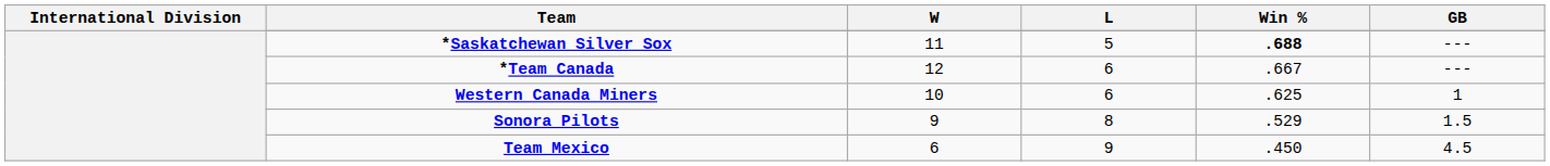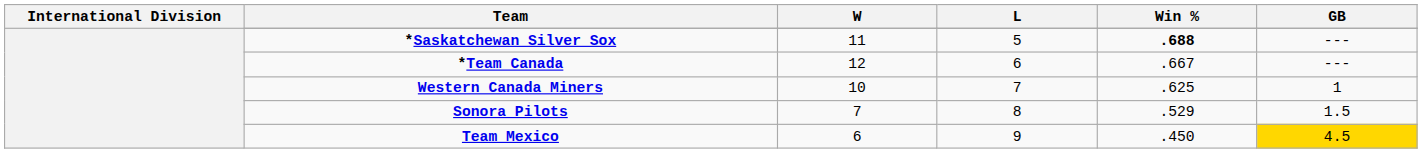 <table class="wikitable">
 <tr>
 <th bgcolor="#DDDDFF" width="3%">International Division</th>
 <th bgcolor="#DDDDFF" width="10%">Team</th>
 <th bgcolor="#DDDDFF" width="3%">W</th>
 <th bgcolor="#DDDDFF" width="3%">L</th>
 <th bgcolor="#DDDDFF" width="3%">Win %</th>
 <th bgcolor="#DDDDFF" width="3%">GB</th>
 </tr>
 <tr>
 <th rowspan="7"></th>
 </tr>
 <tr>
 <td align=center><strong>*<a href='#'>Saskatchewan Silver Sox</a></strong></td>
 <td align=center>11</td>
 <td align=center>5</td>
 <td align=center><strong>.688</strong></td>
 <td align=center>---</td>
 </tr>
 <tr>
 <td align=center><strong>*<a href='#'>Team Canada</a></strong></td>
 <td align=center>12</td>
 <td align=center>6</td>
 <td align=center>.667</td>
 <td align=center>---</td>
 </tr>
 <tr>
 <td align=center><strong><a href='#'>Western Canada Miners</a></strong></td>
 <td align=center>10</td>
-<td align=center>6</td>
+<td align=center>7</td>
 <td align=center>.625</td>
 <td align=center>1</td>
 </tr>
 <tr>
 <td align=center><strong><a href='#'>Sonora Pilots</a></strong></td>
-<td align=center>9</td>
+<td align=center>7</td>
 <td align=center>8</td>
 <td align=center>.529</td>
 <td align=center>1.5</td>
 </tr>
 <tr>
 <td align=center><strong><a href='#'>Team Mexico</a></strong></td>
 <td align=center>6</td>
 <td align=center>9</td>
 <td align=center>.450</td>
-<td align=center>4.5</td>
+<td align=center style="background: gold;">4.5</td>
 </tr>
 </table>
